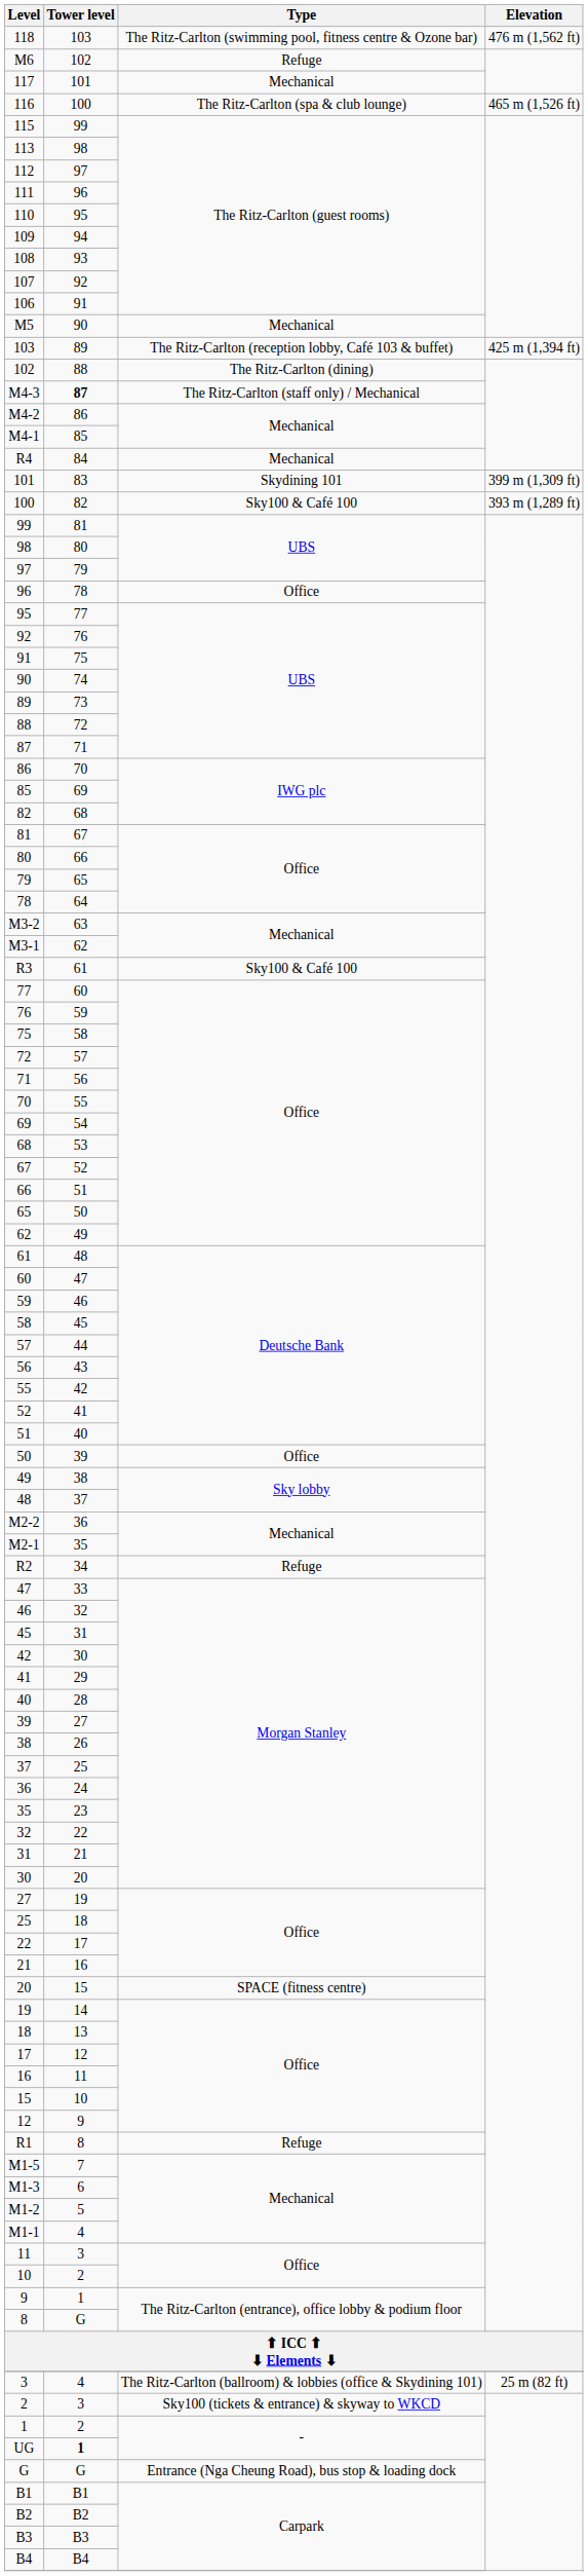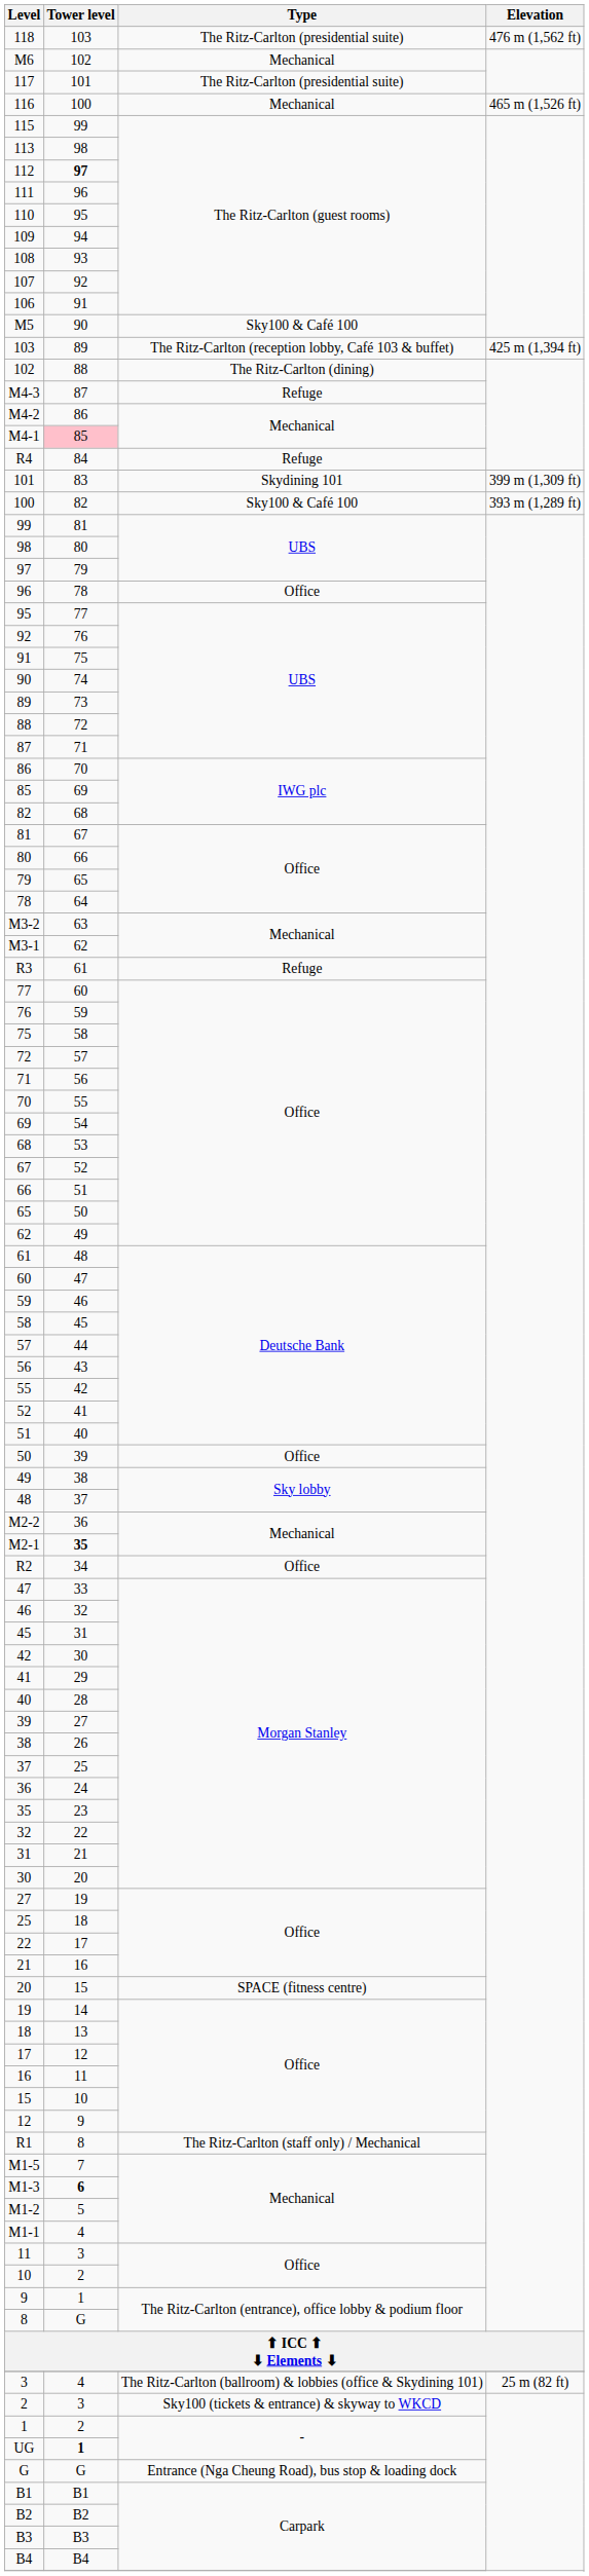 <table class="mw-collapsible mw-collapsed wikitable">
 <tr align=center>
 <th>Level</th>
 <th>Tower level</th>
 <th>Type</th>
 <th>Elevation</th>
 </tr>
 <tr align=center>
 <td>118</td>
 <td>103</td>
-<td>The Ritz-Carlton (swimming pool, fitness centre & Ozone bar)</td>
+<td>The Ritz-Carlton (presidential suite)</td>
 <td>476 m (1,562 ft)</td>
 </tr>
 <tr align=center>
 <td>M6</td>
 <td>102</td>
-<td>Refuge</td>
+<td>Mechanical</td>
 </tr>
 <tr align=center>
 <td>117</td>
 <td>101</td>
-<td>Mechanical</td>
+<td>The Ritz-Carlton (presidential suite)</td>
 </tr>
 <tr align=center>
 <td>116</td>
 <td>100</td>
-<td>The Ritz-Carlton (spa & club lounge)</td>
+<td>Mechanical</td>
 <td>465 m (1,526 ft)</td>
 </tr>
 <tr align=center>
 <td>115</td>
 <td>99</td>
 <td rowspan=9>The Ritz-Carlton (guest rooms)</td>
 </tr>
 <tr align=center>
 <td>113</td>
 <td>98</td>
 </tr>
 <tr align=center>
 <td>112</td>
-<td>97</td>
+<td><strong>97</strong></td>
 </tr>
 <tr align=center>
 <td>111</td>
 <td>96</td>
 </tr>
 <tr align=center>
 <td>110</td>
 <td>95</td>
 </tr>
 <tr align=center>
 <td>109</td>
 <td>94</td>
 </tr>
 <tr align=center>
 <td>108</td>
 <td>93</td>
 </tr>
 <tr align=center>
 <td>107</td>
 <td>92</td>
 </tr>
 <tr align=center>
 <td>106</td>
 <td>91</td>
 </tr>
 <tr align=center>
 <td>M5</td>
 <td>90</td>
-<td>Mechanical</td>
+<td>Sky100 & Café 100</td>
 </tr>
 <tr align=center>
 <td>103</td>
 <td>89</td>
 <td>The Ritz-Carlton (reception lobby, Café 103 & buffet)</td>
 <td>425 m (1,394 ft)</td>
 </tr>
 <tr align=center>
 <td>102</td>
 <td>88</td>
 <td>The Ritz-Carlton (dining)</td>
 </tr>
 <tr align=center>
 <td>M4-3</td>
-<td><strong>87</strong></td>
-<td>The Ritz-Carlton (staff only) / Mechanical</td>
+<td>87</td>
+<td>Refuge</td>
 </tr>
 <tr align=center>
 <td>M4-2</td>
 <td>86</td>
 <td rowspan=2>Mechanical</td>
 </tr>
 <tr align=center>
 <td>M4-1</td>
-<td>85</td>
+<td style="background: pink;">85</td>
 </tr>
 <tr align=center>
 <td>R4</td>
 <td>84</td>
-<td>Mechanical</td>
+<td>Refuge</td>
 </tr>
 <tr align=center>
 <td>101</td>
 <td>83</td>
 <td>Skydining 101</td>
 <td>399 m (1,309 ft)</td>
 </tr>
 <tr align=center>
 <td>100</td>
 <td>82</td>
 <td>Sky100 & Café 100</td>
 <td>393 m (1,289 ft)</td>
 </tr>
 <tr align=center>
 <td>99</td>
 <td>81</td>
 <td rowspan=3><a href='#'>UBS</a></td>
 </tr>
 <tr align=center>
 <td>98</td>
 <td>80</td>
 </tr>
 <tr align=center>
 <td>97</td>
 <td>79</td>
 </tr>
 <tr align=center>
 <td>96</td>
 <td>78</td>
 <td>Office</td>
 </tr>
 <tr align=center>
 <td>95</td>
 <td>77</td>
 <td rowspan=7><a href='#'>UBS</a></td>
 </tr>
 <tr align=center>
 <td>92</td>
 <td>76</td>
 </tr>
 <tr align=center>
 <td>91</td>
 <td>75</td>
 </tr>
 <tr align=center>
 <td>90</td>
 <td>74</td>
 </tr>
 <tr align=center>
 <td>89</td>
 <td>73</td>
 </tr>
 <tr align=center>
 <td>88</td>
 <td>72</td>
 </tr>
 <tr align=center>
 <td>87</td>
 <td>71</td>
 </tr>
 <tr align=center>
 <td>86</td>
 <td>70</td>
 <td rowspan=3><a href='#'>IWG plc</a></td>
 </tr>
 <tr align=center>
 <td>85</td>
 <td>69</td>
 </tr>
 <tr align=center>
 <td>82</td>
 <td>68</td>
 </tr>
 <tr align=center>
 <td>81</td>
 <td>67</td>
 <td rowspan=4>Office</td>
 </tr>
 <tr align=center>
 <td>80</td>
 <td>66</td>
 </tr>
 <tr align=center>
 <td>79</td>
 <td>65</td>
 </tr>
 <tr align=center>
 <td>78</td>
 <td>64</td>
 </tr>
 <tr align=center>
 <td>M3-2</td>
 <td>63</td>
 <td rowspan=2>Mechanical</td>
 </tr>
 <tr align=center>
 <td>M3-1</td>
 <td>62</td>
 </tr>
 <tr align=center>
 <td>R3</td>
 <td>61</td>
-<td>Sky100 & Café 100</td>
+<td>Refuge</td>
 </tr>
 <tr align=center>
 <td>77</td>
 <td>60</td>
 <td rowspan=12>Office</td>
 </tr>
 <tr align=center>
 <td>76</td>
 <td>59</td>
 </tr>
 <tr align=center>
 <td>75</td>
 <td>58</td>
 </tr>
 <tr align=center>
 <td>72</td>
 <td>57</td>
 </tr>
 <tr align=center>
 <td>71</td>
 <td>56</td>
 </tr>
 <tr align=center>
 <td>70</td>
 <td>55</td>
 </tr>
 <tr align=center>
 <td>69</td>
 <td>54</td>
 </tr>
 <tr align=center>
 <td>68</td>
 <td>53</td>
 </tr>
 <tr align=center>
 <td>67</td>
 <td>52</td>
 </tr>
 <tr align=center>
 <td>66</td>
 <td>51</td>
 </tr>
 <tr align=center>
 <td>65</td>
 <td>50</td>
 </tr>
 <tr align=center>
 <td>62</td>
 <td>49</td>
 </tr>
 <tr align=center>
 <td>61</td>
 <td>48</td>
 <td rowspan=9><a href='#'>Deutsche Bank</a></td>
 </tr>
 <tr align=center>
 <td>60</td>
 <td>47</td>
 </tr>
 <tr align=center>
 <td>59</td>
 <td>46</td>
 </tr>
 <tr align=center>
 <td>58</td>
 <td>45</td>
 </tr>
 <tr align=center>
 <td>57</td>
 <td>44</td>
 </tr>
 <tr align=center>
 <td>56</td>
 <td>43</td>
 </tr>
 <tr align=center>
 <td>55</td>
 <td>42</td>
 </tr>
 <tr align=center>
 <td>52</td>
 <td>41</td>
 </tr>
 <tr align=center>
 <td>51</td>
 <td>40</td>
 </tr>
 <tr align=center>
 <td>50</td>
 <td>39</td>
 <td>Office</td>
 </tr>
 <tr align=center>
 <td>49</td>
 <td>38</td>
 <td rowspan=2><a href='#'>Sky lobby</a></td>
 </tr>
 <tr align=center>
 <td>48</td>
 <td>37</td>
 </tr>
 <tr align=center>
 <td>M2-2</td>
 <td>36</td>
 <td rowspan=2>Mechanical</td>
 </tr>
 <tr align=center>
 <td>M2-1</td>
-<td>35</td>
+<td><strong>35</strong></td>
 </tr>
 <tr align=center>
 <td>R2</td>
 <td>34</td>
-<td>Refuge</td>
+<td>Office</td>
 </tr>
 <tr align=center>
 <td>47</td>
 <td>33</td>
 <td rowspan=14><a href='#'>Morgan Stanley</a></td>
 </tr>
 <tr align=center>
 <td>46</td>
 <td>32</td>
 </tr>
 <tr align=center>
 <td>45</td>
 <td>31</td>
 </tr>
 <tr align=center>
 <td>42</td>
 <td>30</td>
 </tr>
 <tr align=center>
 <td>41</td>
 <td>29</td>
 </tr>
 <tr align=center>
 <td>40</td>
 <td>28</td>
 </tr>
 <tr align=center>
 <td>39</td>
 <td>27</td>
 </tr>
 <tr align=center>
 <td>38</td>
 <td>26</td>
 </tr>
 <tr align=center>
 <td>37</td>
 <td>25</td>
 </tr>
 <tr align=center>
 <td>36</td>
 <td>24</td>
 </tr>
 <tr align=center>
 <td>35</td>
 <td>23</td>
 </tr>
 <tr align=center>
 <td>32</td>
 <td>22</td>
 </tr>
 <tr align=center>
 <td>31</td>
 <td>21</td>
 </tr>
 <tr align=center>
 <td>30</td>
 <td>20</td>
 </tr>
 <tr align=center>
 <td>27</td>
 <td>19</td>
 <td rowspan=4>Office</td>
 </tr>
 <tr align=center>
 <td>25</td>
 <td>18</td>
 </tr>
 <tr align=center>
 <td>22</td>
 <td>17</td>
 </tr>
 <tr align=center>
 <td>21</td>
 <td>16</td>
 </tr>
 <tr align=center>
 <td>20</td>
 <td>15</td>
 <td>SPACE (fitness centre)</td>
 </tr>
 <tr align=center>
 <td>19</td>
 <td>14</td>
 <td rowspan=6>Office</td>
 </tr>
 <tr align=center>
 <td>18</td>
 <td>13</td>
 </tr>
 <tr align=center>
 <td>17</td>
 <td>12</td>
 </tr>
 <tr align=center>
 <td>16</td>
 <td>11</td>
 </tr>
 <tr align=center>
 <td>15</td>
 <td>10</td>
 </tr>
 <tr align=center>
 <td>12</td>
 <td>9</td>
 </tr>
 <tr align=center>
 <td>R1</td>
 <td>8</td>
-<td>Refuge</td>
+<td>The Ritz-Carlton (staff only) / Mechanical</td>
 </tr>
 <tr align=center>
 <td>M1-5</td>
 <td>7</td>
 <td rowspan=4>Mechanical</td>
 </tr>
 <tr align=center>
 <td>M1-3</td>
-<td>6</td>
+<td><strong>6</strong></td>
 </tr>
 <tr align=center>
 <td>M1-2</td>
 <td>5</td>
 </tr>
 <tr align=center>
 <td>M1-1</td>
 <td>4</td>
 </tr>
 <tr align=center>
 <td>11</td>
 <td>3</td>
 <td rowspan=2>Office</td>
 </tr>
 <tr align=center>
 <td>10</td>
 <td>2</td>
 </tr>
 <tr align=center>
 <td>9</td>
 <td>1</td>
 <td rowspan=2>The Ritz-Carlton (entrance), office lobby & podium floor</td>
 </tr>
 <tr align=center>
 <td>8</td>
 <td>G</td>
 </tr>
 <tr align=center>
 <th colspan=4>⬆ ICC ⬆<br> ⬇ <a href='#'>Elements</a> ⬇</th>
 </tr>
 <tr>
 </tr>
 <tr align=center>
 <td>3</td>
 <td>4</td>
 <td>The Ritz-Carlton (ballroom) & lobbies (office & Skydining 101)</td>
 <td>25 m (82 ft)</td>
 </tr>
 <tr align=center>
 <td>2</td>
 <td>3</td>
 <td>Sky100 (tickets & entrance) & skyway to <a href='#'>WKCD</a></td>
 </tr>
 <tr align=center>
 <td>1</td>
 <td>2</td>
 <td rowspan=2>-</td>
 </tr>
 <tr align=center>
 <td>UG</td>
 <td><strong>1</strong></td>
 </tr>
 <tr align=center>
 <td>G</td>
 <td>G</td>
 <td>Entrance (Nga Cheung Road), bus stop & loading dock</td>
 </tr>
 <tr align=center>
 <td>B1</td>
 <td>B1</td>
 <td rowspan=4>Carpark</td>
 </tr>
 <tr align=center>
 <td>B2</td>
 <td>B2</td>
 </tr>
 <tr align=center>
 <td>B3</td>
 <td>B3</td>
 </tr>
 <tr align=center>
 <td>B4</td>
 <td>B4</td>
 </tr>
 <tr align=center>
 </tr>
 </table>
